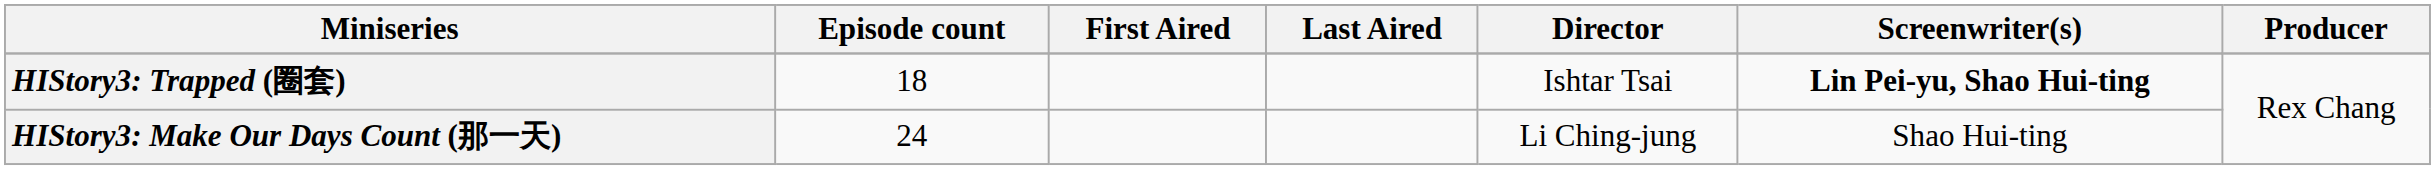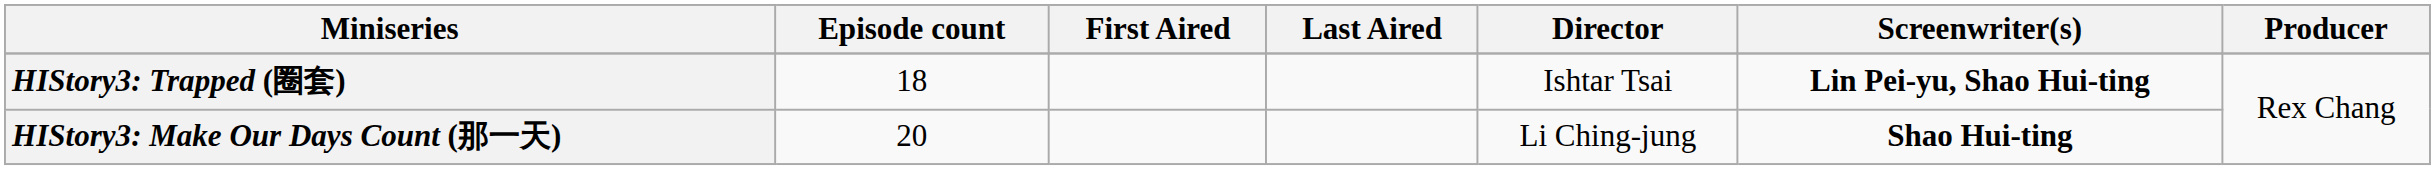 <table class="wikitable plainrowheaders sortable" style="text-align:center" border="1" width=99%>
 <tr>
 <th>Miniseries</th>
 <th>Episode count</th>
 <th>First Aired</th>
 <th>Last Aired</th>
 <th>Director</th>
 <th>Screenwriter(s)</th>
 <th>Producer</th>
 </tr>
 <tr>
 </tr>
 <tr>
 <th scope=row style="text-align:left"><span></span> <em>HIStory3:</em> <em>Trapped</em> (圈套)</th>
 <td>18</td>
 <td></td>
 <td></td>
 <td>Ishtar Tsai</td>
 <td><strong>Lin Pei-yu, Shao Hui-ting</strong></td>
 <td rowspan="2">Rex Chang</td>
 </tr>
 <tr>
 <th scope=row style="text-align:left"><span></span> <em>HIStory3:</em> <em>Make Our Days Count</em> (那一天)</th>
-<td>24</td>
+<td>20</td>
 <td></td>
 <td></td>
 <td>Li Ching-jung</td>
-<td>Shao Hui-ting</td>
+<td><strong>Shao Hui-ting</strong></td>
 </tr>
 </table>
